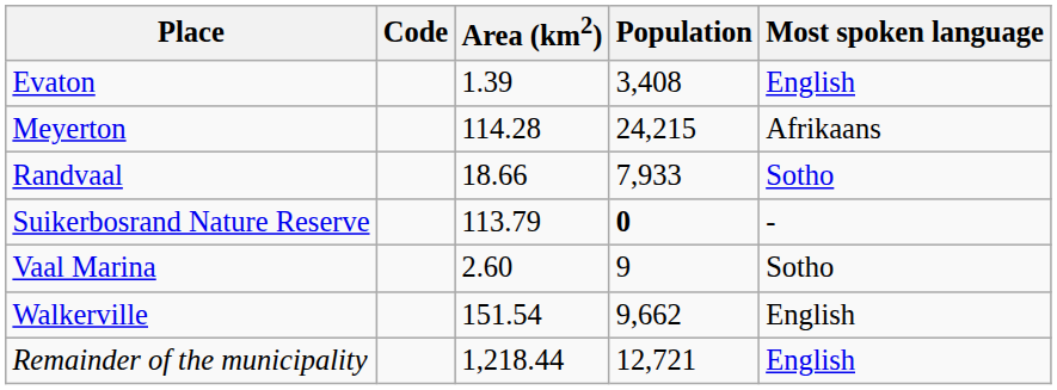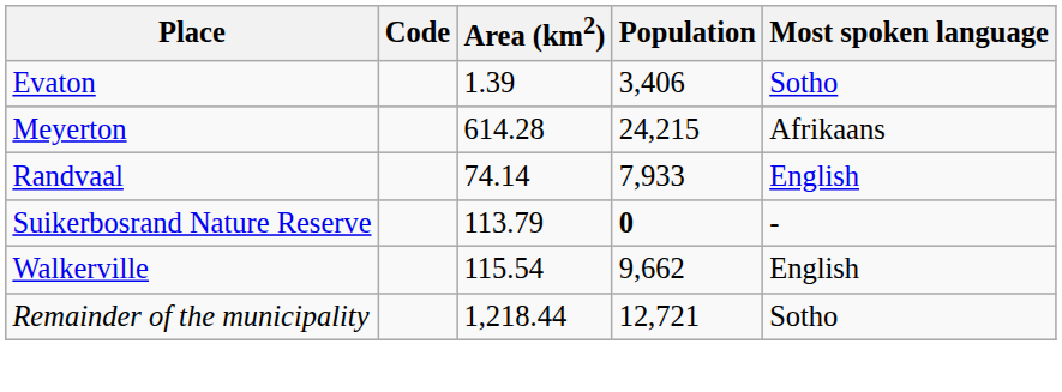 <table class="wikitable sortable">
 <tr>
 <th>Place</th>
 <th>Code</th>
 <th>Area (km<sup>2</sup>)</th>
 <th>Population</th>
 <th>Most spoken language</th>
 </tr>
 <tr>
 <td><a href='#'>Evaton</a></td>
 <td></td>
 <td>1.39</td>
-<td>3,408</td>
-<td><a href='#'>English</a></td>
+<td>3,406</td>
+<td><a href='#'>Sotho</a></td>
 </tr>
 <tr>
 <td><a href='#'>Meyerton</a></td>
 <td></td>
-<td>114.28</td>
+<td>614.28</td>
 <td>24,215</td>
 <td>Afrikaans</td>
 </tr>
 <tr>
 <td><a href='#'>Randvaal</a></td>
 <td></td>
-<td>18.66</td>
+<td>74.14</td>
 <td>7,933</td>
-<td><a href='#'>Sotho</a></td>
+<td><a href='#'>English</a></td>
 </tr>
 <tr>
 <td><a href='#'>Suikerbosrand Nature Reserve</a></td>
 <td></td>
 <td>113.79</td>
 <td><strong>0</strong></td>
 <td>-</td>
 </tr>
 <tr>
-<td><a href='#'>Vaal Marina</a></td>
-<td></td>
-<td>2.60</td>
-<td>9</td>
-<td>Sotho</td>
-</tr>
-<tr>
 <td><a href='#'>Walkerville</a></td>
 <td></td>
-<td>151.54</td>
+<td>115.54</td>
 <td>9,662</td>
 <td>English</td>
 </tr>
 <tr>
 <td><em>Remainder of the municipality</em></td>
 <td></td>
 <td>1,218.44</td>
 <td>12,721</td>
-<td><a href='#'>English</a></td>
+<td>Sotho</td>
 </tr>
 </table>
